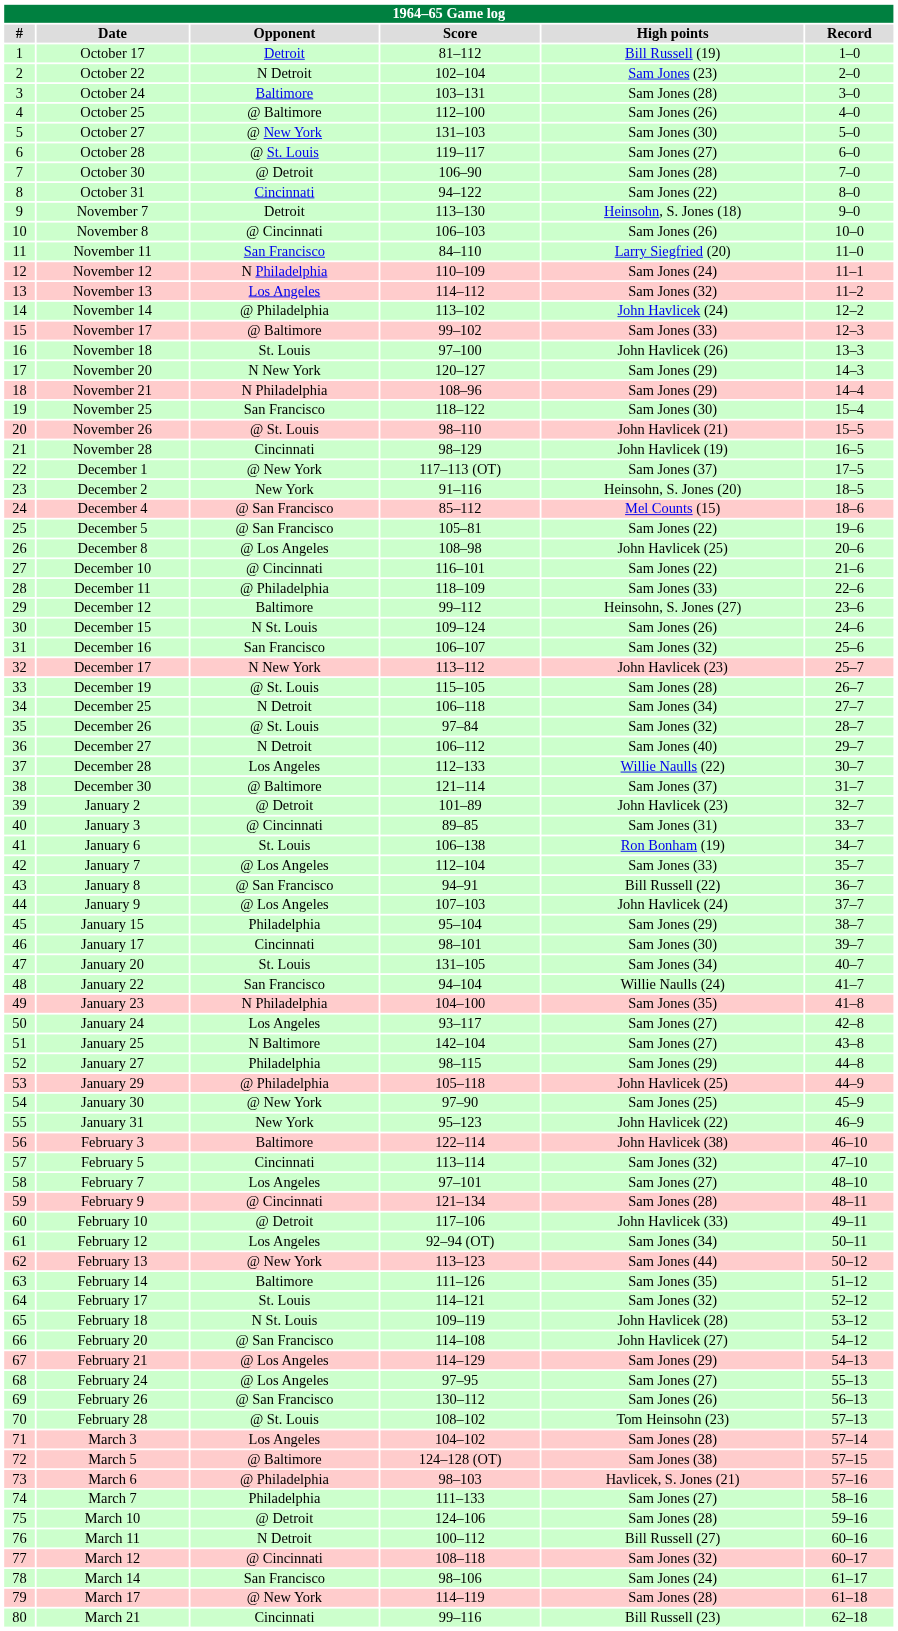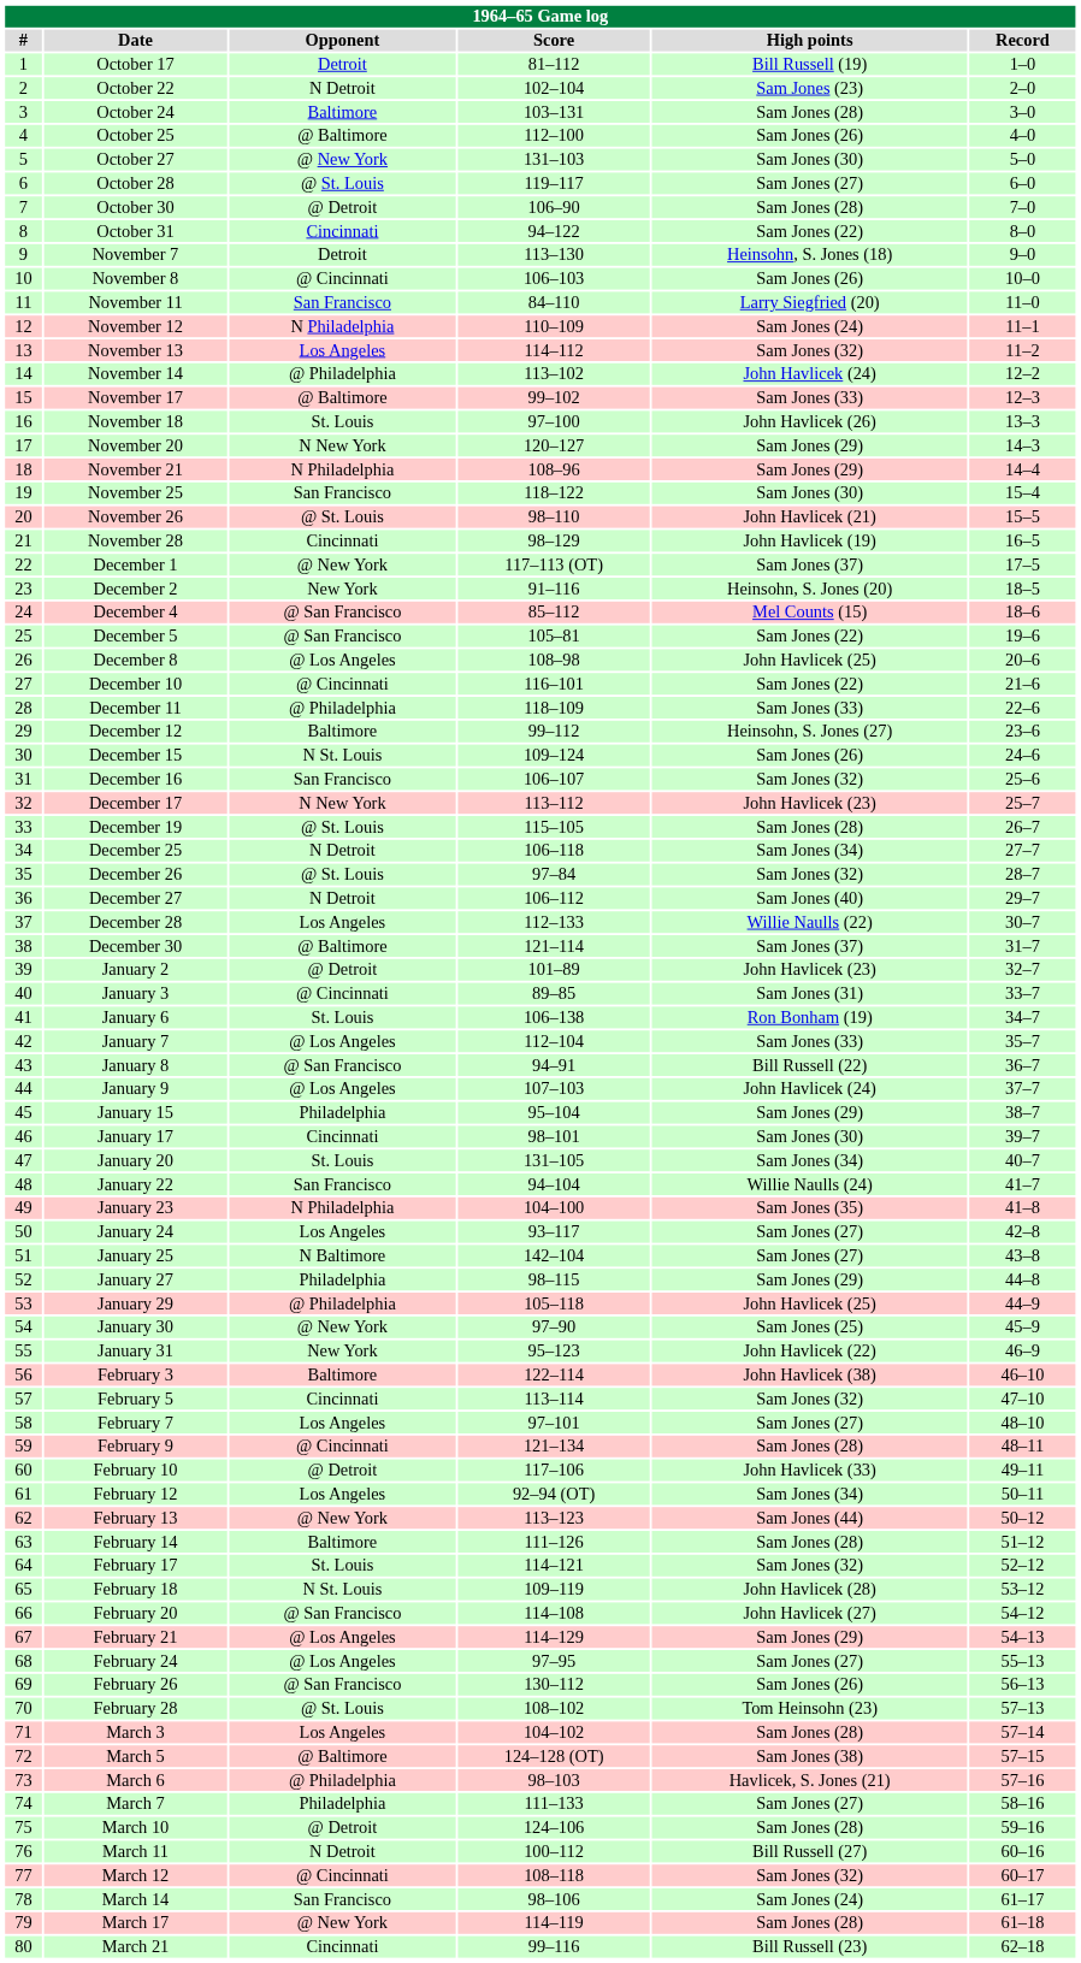 <table class="toccolours collapsible" width=50% style="clear:both; margin:1.5em auto; text-align:center">
 <tr>
 <th colspan=11 style="background:#008040; color:white;">1964–65 Game log</th>
 </tr>
 <tr align="center" bgcolor="#dddddd">
 <td><strong>#</strong></td>
 <td><strong>Date</strong></td>
 <td><strong>Opponent</strong></td>
 <td><strong>Score</strong></td>
 <td><strong>High points</strong></td>
 <td><strong>Record</strong></td>
 </tr>
 <tr align="center" bgcolor="ccffcc">
 <td>1</td>
 <td>October 17</td>
 <td><a href='#'>Detroit</a></td>
 <td>81–112</td>
 <td><a href='#'>Bill Russell</a> (19)</td>
 <td>1–0</td>
 </tr>
 <tr align="center" bgcolor="ccffcc">
 <td>2</td>
 <td>October 22</td>
 <td>N Detroit</td>
 <td>102–104</td>
 <td><a href='#'>Sam Jones</a> (23)</td>
 <td>2–0</td>
 </tr>
 <tr align="center" bgcolor="ccffcc">
 <td>3</td>
 <td>October 24</td>
 <td><a href='#'>Baltimore</a></td>
 <td>103–131</td>
 <td>Sam Jones (28)</td>
 <td>3–0</td>
 </tr>
 <tr align="center" bgcolor="ccffcc">
 <td>4</td>
 <td>October 25</td>
 <td>@ Baltimore</td>
 <td>112–100</td>
 <td>Sam Jones (26)</td>
 <td>4–0</td>
 </tr>
 <tr align="center" bgcolor="ccffcc">
 <td>5</td>
 <td>October 27</td>
 <td>@ <a href='#'>New York</a></td>
 <td>131–103</td>
 <td>Sam Jones (30)</td>
 <td>5–0</td>
 </tr>
 <tr align="center" bgcolor="ccffcc">
 <td>6</td>
 <td>October 28</td>
 <td>@ <a href='#'>St. Louis</a></td>
 <td>119–117</td>
 <td>Sam Jones (27)</td>
 <td>6–0</td>
 </tr>
 <tr align="center" bgcolor="ccffcc">
 <td>7</td>
 <td>October 30</td>
 <td>@ Detroit</td>
 <td>106–90</td>
 <td>Sam Jones (28)</td>
 <td>7–0</td>
 </tr>
 <tr align="center" bgcolor="ccffcc">
 <td>8</td>
 <td>October 31</td>
 <td><a href='#'>Cincinnati</a></td>
 <td>94–122</td>
 <td>Sam Jones (22)</td>
 <td>8–0</td>
 </tr>
 <tr align="center" bgcolor="ccffcc">
 <td>9</td>
 <td>November 7</td>
 <td>Detroit</td>
 <td>113–130</td>
 <td><a href='#'>Heinsohn</a>, S. Jones (18)</td>
 <td>9–0</td>
 </tr>
 <tr align="center" bgcolor="ccffcc">
 <td>10</td>
 <td>November 8</td>
 <td>@ Cincinnati</td>
 <td>106–103</td>
 <td>Sam Jones (26)</td>
 <td>10–0</td>
 </tr>
 <tr align="center" bgcolor="ccffcc">
 <td>11</td>
 <td>November 11</td>
 <td><a href='#'>San Francisco</a></td>
 <td>84–110</td>
 <td><a href='#'>Larry Siegfried</a> (20)</td>
 <td>11–0</td>
 </tr>
 <tr align="center" bgcolor="ffcccc">
 <td>12</td>
 <td>November 12</td>
 <td>N <a href='#'>Philadelphia</a></td>
 <td>110–109</td>
 <td>Sam Jones (24)</td>
 <td>11–1</td>
 </tr>
 <tr align="center" bgcolor="ffcccc">
 <td>13</td>
 <td>November 13</td>
 <td><a href='#'>Los Angeles</a></td>
 <td>114–112</td>
 <td>Sam Jones (32)</td>
 <td>11–2</td>
 </tr>
 <tr align="center" bgcolor="ccffcc">
 <td>14</td>
 <td>November 14</td>
 <td>@ Philadelphia</td>
 <td>113–102</td>
 <td><a href='#'>John Havlicek</a> (24)</td>
 <td>12–2</td>
 </tr>
 <tr align="center" bgcolor="ffcccc">
 <td>15</td>
 <td>November 17</td>
 <td>@ Baltimore</td>
 <td>99–102</td>
 <td>Sam Jones (33)</td>
 <td>12–3</td>
 </tr>
 <tr align="center" bgcolor="ccffcc">
 <td>16</td>
 <td>November 18</td>
 <td>St. Louis</td>
 <td>97–100</td>
 <td>John Havlicek (26)</td>
 <td>13–3</td>
 </tr>
 <tr align="center" bgcolor="ccffcc">
 <td>17</td>
 <td>November 20</td>
 <td>N New York</td>
 <td>120–127</td>
 <td>Sam Jones (29)</td>
 <td>14–3</td>
 </tr>
 <tr align="center" bgcolor="ffcccc">
 <td>18</td>
 <td>November 21</td>
 <td>N Philadelphia</td>
 <td>108–96</td>
 <td>Sam Jones (29)</td>
 <td>14–4</td>
 </tr>
 <tr align="center" bgcolor="ccffcc">
 <td>19</td>
 <td>November 25</td>
 <td>San Francisco</td>
 <td>118–122</td>
 <td>Sam Jones (30)</td>
 <td>15–4</td>
 </tr>
 <tr align="center" bgcolor="ffcccc">
 <td>20</td>
 <td>November 26</td>
 <td>@ St. Louis</td>
 <td>98–110</td>
 <td>John Havlicek (21)</td>
 <td>15–5</td>
 </tr>
 <tr align="center" bgcolor="ccffcc">
 <td>21</td>
 <td>November 28</td>
 <td>Cincinnati</td>
 <td>98–129</td>
 <td>John Havlicek (19)</td>
 <td>16–5</td>
 </tr>
 <tr align="center" bgcolor="ccffcc">
 <td>22</td>
 <td>December 1</td>
 <td>@ New York</td>
 <td>117–113 (OT)</td>
 <td>Sam Jones (37)</td>
 <td>17–5</td>
 </tr>
 <tr align="center" bgcolor="ccffcc">
 <td>23</td>
 <td>December 2</td>
 <td>New York</td>
 <td>91–116</td>
 <td>Heinsohn, S. Jones (20)</td>
 <td>18–5</td>
 </tr>
 <tr align="center" bgcolor="ffcccc">
 <td>24</td>
 <td>December 4</td>
 <td>@ San Francisco</td>
 <td>85–112</td>
 <td><a href='#'>Mel Counts</a> (15)</td>
 <td>18–6</td>
 </tr>
 <tr align="center" bgcolor="ccffcc">
 <td>25</td>
 <td>December 5</td>
 <td>@ San Francisco</td>
 <td>105–81</td>
 <td>Sam Jones (22)</td>
 <td>19–6</td>
 </tr>
 <tr align="center" bgcolor="ccffcc">
 <td>26</td>
 <td>December 8</td>
 <td>@ Los Angeles</td>
 <td>108–98</td>
 <td>John Havlicek (25)</td>
 <td>20–6</td>
 </tr>
 <tr align="center" bgcolor="ccffcc">
 <td>27</td>
 <td>December 10</td>
 <td>@ Cincinnati</td>
 <td>116–101</td>
 <td>Sam Jones (22)</td>
 <td>21–6</td>
 </tr>
 <tr align="center" bgcolor="ccffcc">
 <td>28</td>
 <td>December 11</td>
 <td>@ Philadelphia</td>
 <td>118–109</td>
 <td>Sam Jones (33)</td>
 <td>22–6</td>
 </tr>
 <tr align="center" bgcolor="ccffcc">
 <td>29</td>
 <td>December 12</td>
 <td>Baltimore</td>
 <td>99–112</td>
 <td>Heinsohn, S. Jones (27)</td>
 <td>23–6</td>
 </tr>
 <tr align="center" bgcolor="ccffcc">
 <td>30</td>
 <td>December 15</td>
 <td>N St. Louis</td>
 <td>109–124</td>
 <td>Sam Jones (26)</td>
 <td>24–6</td>
 </tr>
 <tr align="center" bgcolor="ccffcc">
 <td>31</td>
 <td>December 16</td>
 <td>San Francisco</td>
 <td>106–107</td>
 <td>Sam Jones (32)</td>
 <td>25–6</td>
 </tr>
 <tr align="center" bgcolor="ffcccc">
 <td>32</td>
 <td>December 17</td>
 <td>N New York</td>
 <td>113–112</td>
 <td>John Havlicek (23)</td>
 <td>25–7</td>
 </tr>
 <tr align="center" bgcolor="ccffcc">
 <td>33</td>
 <td>December 19</td>
 <td>@ St. Louis</td>
 <td>115–105</td>
 <td>Sam Jones (28)</td>
 <td>26–7</td>
 </tr>
 <tr align="center" bgcolor="ccffcc">
 <td>34</td>
 <td>December 25</td>
 <td>N Detroit</td>
 <td>106–118</td>
 <td>Sam Jones (34)</td>
 <td>27–7</td>
 </tr>
 <tr align="center" bgcolor="ccffcc">
 <td>35</td>
 <td>December 26</td>
 <td>@ St. Louis</td>
 <td>97–84</td>
 <td>Sam Jones (32)</td>
 <td>28–7</td>
 </tr>
 <tr align="center" bgcolor="ccffcc">
 <td>36</td>
 <td>December 27</td>
 <td>N Detroit</td>
 <td>106–112</td>
 <td>Sam Jones (40)</td>
 <td>29–7</td>
 </tr>
 <tr align="center" bgcolor="ccffcc">
 <td>37</td>
 <td>December 28</td>
 <td>Los Angeles</td>
 <td>112–133</td>
 <td><a href='#'>Willie Naulls</a> (22)</td>
 <td>30–7</td>
 </tr>
 <tr align="center" bgcolor="ccffcc">
 <td>38</td>
 <td>December 30</td>
 <td>@ Baltimore</td>
 <td>121–114</td>
 <td>Sam Jones (37)</td>
 <td>31–7</td>
 </tr>
 <tr align="center" bgcolor="ccffcc">
 <td>39</td>
 <td>January 2</td>
 <td>@ Detroit</td>
 <td>101–89</td>
 <td>John Havlicek (23)</td>
 <td>32–7</td>
 </tr>
 <tr align="center" bgcolor="ccffcc">
 <td>40</td>
 <td>January 3</td>
 <td>@ Cincinnati</td>
 <td>89–85</td>
 <td>Sam Jones (31)</td>
 <td>33–7</td>
 </tr>
 <tr align="center" bgcolor="ccffcc">
 <td>41</td>
 <td>January 6</td>
 <td>St. Louis</td>
 <td>106–138</td>
 <td><a href='#'>Ron Bonham</a> (19)</td>
 <td>34–7</td>
 </tr>
 <tr align="center" bgcolor="ccffcc">
 <td>42</td>
 <td>January 7</td>
 <td>@ Los Angeles</td>
 <td>112–104</td>
 <td>Sam Jones (33)</td>
 <td>35–7</td>
 </tr>
 <tr align="center" bgcolor="ccffcc">
 <td>43</td>
 <td>January 8</td>
 <td>@ San Francisco</td>
 <td>94–91</td>
 <td>Bill Russell (22)</td>
 <td>36–7</td>
 </tr>
 <tr align="center" bgcolor="ccffcc">
 <td>44</td>
 <td>January 9</td>
 <td>@ Los Angeles</td>
 <td>107–103</td>
 <td>John Havlicek (24)</td>
 <td>37–7</td>
 </tr>
 <tr align="center" bgcolor="ccffcc">
 <td>45</td>
 <td>January 15</td>
 <td>Philadelphia</td>
 <td>95–104</td>
 <td>Sam Jones (29)</td>
 <td>38–7</td>
 </tr>
 <tr align="center" bgcolor="ccffcc">
 <td>46</td>
 <td>January 17</td>
 <td>Cincinnati</td>
 <td>98–101</td>
 <td>Sam Jones (30)</td>
 <td>39–7</td>
 </tr>
 <tr align="center" bgcolor="ccffcc">
 <td>47</td>
 <td>January 20</td>
 <td>St. Louis</td>
 <td>131–105</td>
 <td>Sam Jones (34)</td>
 <td>40–7</td>
 </tr>
 <tr align="center" bgcolor="ccffcc">
 <td>48</td>
 <td>January 22</td>
 <td>San Francisco</td>
 <td>94–104</td>
 <td>Willie Naulls (24)</td>
 <td>41–7</td>
 </tr>
 <tr align="center" bgcolor="ffcccc">
 <td>49</td>
 <td>January 23</td>
 <td>N Philadelphia</td>
 <td>104–100</td>
 <td>Sam Jones (35)</td>
 <td>41–8</td>
 </tr>
 <tr align="center" bgcolor="ccffcc">
 <td>50</td>
 <td>January 24</td>
 <td>Los Angeles</td>
 <td>93–117</td>
 <td>Sam Jones (27)</td>
 <td>42–8</td>
 </tr>
 <tr align="center" bgcolor="ccffcc">
 <td>51</td>
 <td>January 25</td>
 <td>N Baltimore</td>
 <td>142–104</td>
 <td>Sam Jones (27)</td>
 <td>43–8</td>
 </tr>
 <tr align="center" bgcolor="ccffcc">
 <td>52</td>
 <td>January 27</td>
 <td>Philadelphia</td>
 <td>98–115</td>
 <td>Sam Jones (29)</td>
 <td>44–8</td>
 </tr>
 <tr align="center" bgcolor="ffcccc">
 <td>53</td>
 <td>January 29</td>
 <td>@ Philadelphia</td>
 <td>105–118</td>
 <td>John Havlicek (25)</td>
 <td>44–9</td>
 </tr>
 <tr align="center" bgcolor="ccffcc">
 <td>54</td>
 <td>January 30</td>
 <td>@ New York</td>
 <td>97–90</td>
 <td>Sam Jones (25)</td>
 <td>45–9</td>
 </tr>
 <tr align="center" bgcolor="ccffcc">
 <td>55</td>
 <td>January 31</td>
 <td>New York</td>
 <td>95–123</td>
 <td>John Havlicek (22)</td>
 <td>46–9</td>
 </tr>
 <tr align="center" bgcolor="ffcccc">
 <td>56</td>
 <td>February 3</td>
 <td>Baltimore</td>
 <td>122–114</td>
 <td>John Havlicek (38)</td>
 <td>46–10</td>
 </tr>
 <tr align="center" bgcolor="ccffcc">
 <td>57</td>
 <td>February 5</td>
 <td>Cincinnati</td>
 <td>113–114</td>
 <td>Sam Jones (32)</td>
 <td>47–10</td>
 </tr>
 <tr align="center" bgcolor="ccffcc">
 <td>58</td>
 <td>February 7</td>
 <td>Los Angeles</td>
 <td>97–101</td>
 <td>Sam Jones (27)</td>
 <td>48–10</td>
 </tr>
 <tr align="center" bgcolor="ffcccc">
 <td>59</td>
 <td>February 9</td>
 <td>@ Cincinnati</td>
 <td>121–134</td>
 <td>Sam Jones (28)</td>
 <td>48–11</td>
 </tr>
 <tr align="center" bgcolor="ccffcc">
 <td>60</td>
 <td>February 10</td>
 <td>@ Detroit</td>
 <td>117–106</td>
 <td>John Havlicek (33)</td>
 <td>49–11</td>
 </tr>
 <tr align="center" bgcolor="ccffcc">
 <td>61</td>
 <td>February 12</td>
 <td>Los Angeles</td>
 <td>92–94 (OT)</td>
 <td>Sam Jones (34)</td>
 <td>50–11</td>
 </tr>
 <tr align="center" bgcolor="ffcccc">
 <td>62</td>
 <td>February 13</td>
 <td>@ New York</td>
 <td>113–123</td>
 <td>Sam Jones (44)</td>
 <td>50–12</td>
 </tr>
 <tr align="center" bgcolor="ccffcc">
 <td>63</td>
 <td>February 14</td>
 <td>Baltimore</td>
 <td>111–126</td>
-<td>Sam Jones (35)</td>
+<td>Sam Jones (28)</td>
 <td>51–12</td>
 </tr>
 <tr align="center" bgcolor="ccffcc">
 <td>64</td>
 <td>February 17</td>
 <td>St. Louis</td>
 <td>114–121</td>
 <td>Sam Jones (32)</td>
 <td>52–12</td>
 </tr>
 <tr align="center" bgcolor="ccffcc">
 <td>65</td>
 <td>February 18</td>
 <td>N St. Louis</td>
 <td>109–119</td>
 <td>John Havlicek (28)</td>
 <td>53–12</td>
 </tr>
 <tr align="center" bgcolor="ccffcc">
 <td>66</td>
 <td>February 20</td>
 <td>@ San Francisco</td>
 <td>114–108</td>
 <td>John Havlicek (27)</td>
 <td>54–12</td>
 </tr>
 <tr align="center" bgcolor="ffcccc">
 <td>67</td>
 <td>February 21</td>
 <td>@ Los Angeles</td>
 <td>114–129</td>
 <td>Sam Jones (29)</td>
 <td>54–13</td>
 </tr>
 <tr align="center" bgcolor="ccffcc">
 <td>68</td>
 <td>February 24</td>
 <td>@ Los Angeles</td>
 <td>97–95</td>
 <td>Sam Jones (27)</td>
 <td>55–13</td>
 </tr>
 <tr align="center" bgcolor="ccffcc">
 <td>69</td>
 <td>February 26</td>
 <td>@ San Francisco</td>
 <td>130–112</td>
 <td>Sam Jones (26)</td>
 <td>56–13</td>
 </tr>
 <tr align="center" bgcolor="ccffcc">
 <td>70</td>
 <td>February 28</td>
 <td>@ St. Louis</td>
 <td>108–102</td>
 <td>Tom Heinsohn (23)</td>
 <td>57–13</td>
 </tr>
 <tr align="center" bgcolor="ffcccc">
 <td>71</td>
 <td>March 3</td>
 <td>Los Angeles</td>
 <td>104–102</td>
 <td>Sam Jones (28)</td>
 <td>57–14</td>
 </tr>
 <tr align="center" bgcolor="ffcccc">
 <td>72</td>
 <td>March 5</td>
 <td>@ Baltimore</td>
 <td>124–128 (OT)</td>
 <td>Sam Jones (38)</td>
 <td>57–15</td>
 </tr>
 <tr align="center" bgcolor="ffcccc">
 <td>73</td>
 <td>March 6</td>
 <td>@ Philadelphia</td>
 <td>98–103</td>
 <td>Havlicek, S. Jones (21)</td>
 <td>57–16</td>
 </tr>
 <tr align="center" bgcolor="ccffcc">
 <td>74</td>
 <td>March 7</td>
 <td>Philadelphia</td>
 <td>111–133</td>
 <td>Sam Jones (27)</td>
 <td>58–16</td>
 </tr>
 <tr align="center" bgcolor="ccffcc">
 <td>75</td>
 <td>March 10</td>
 <td>@ Detroit</td>
 <td>124–106</td>
 <td>Sam Jones (28)</td>
 <td>59–16</td>
 </tr>
 <tr align="center" bgcolor="ccffcc">
 <td>76</td>
 <td>March 11</td>
 <td>N Detroit</td>
 <td>100–112</td>
 <td>Bill Russell (27)</td>
 <td>60–16</td>
 </tr>
 <tr align="center" bgcolor="ffcccc">
 <td>77</td>
 <td>March 12</td>
 <td>@ Cincinnati</td>
 <td>108–118</td>
 <td>Sam Jones (32)</td>
 <td>60–17</td>
 </tr>
 <tr align="center" bgcolor="ccffcc">
 <td>78</td>
 <td>March 14</td>
 <td>San Francisco</td>
 <td>98–106</td>
 <td>Sam Jones (24)</td>
 <td>61–17</td>
 </tr>
 <tr align="center" bgcolor="ffcccc">
 <td>79</td>
 <td>March 17</td>
 <td>@ New York</td>
 <td>114–119</td>
 <td>Sam Jones (28)</td>
 <td>61–18</td>
 </tr>
 <tr align="center" bgcolor="ccffcc">
 <td>80</td>
 <td>March 21</td>
 <td>Cincinnati</td>
 <td>99–116</td>
 <td>Bill Russell (23)</td>
 <td>62–18</td>
 </tr>
 </table>
